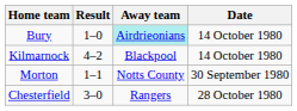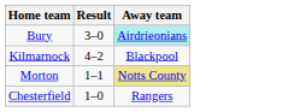 <table class="wikitable" style="text-align: center">
 <tr>
 <th>Home team</th>
 <th>Result</th>
 <th>Away team</th>
-<th>Date</th>
 </tr>
 <tr>
 <td><a href='#'>Bury</a></td>
-<td>1–0</td>
+<td>3–0</td>
 <td style="background: paleturquoise;"><a href='#'>Airdrieonians</a></td>
-<td>14 October 1980</td>
 </tr>
 <tr>
 <td><a href='#'>Kilmarnock</a></td>
 <td>4–2</td>
 <td><a href='#'>Blackpool</a></td>
-<td>14 October 1980</td>
 </tr>
 <tr>
 <td><a href='#'>Morton</a></td>
 <td>1–1</td>
-<td><a href='#'>Notts County</a></td>
-<td>30 September 1980</td>
+<td style="background: khaki;"><a href='#'>Notts County</a></td>
 </tr>
 <tr>
 <td><a href='#'>Chesterfield</a></td>
-<td>3–0</td>
+<td>1–0</td>
 <td><a href='#'>Rangers</a></td>
-<td>28 October 1980</td>
 </tr>
 </table>
